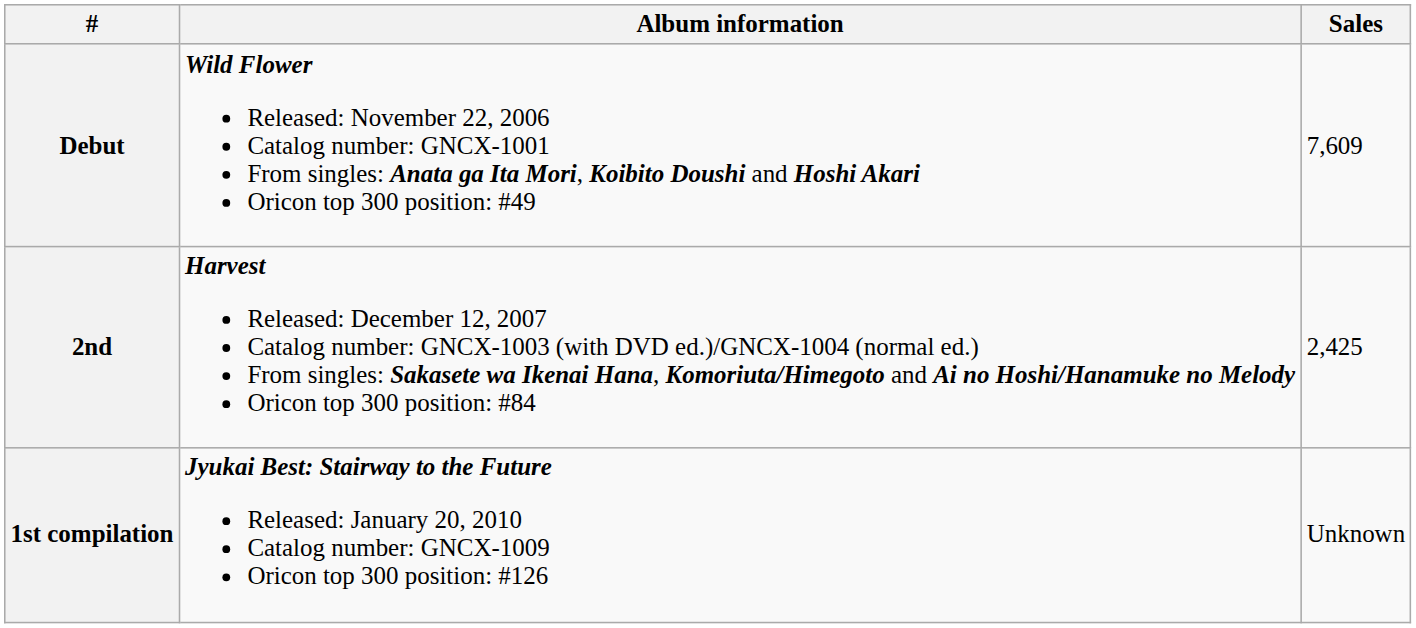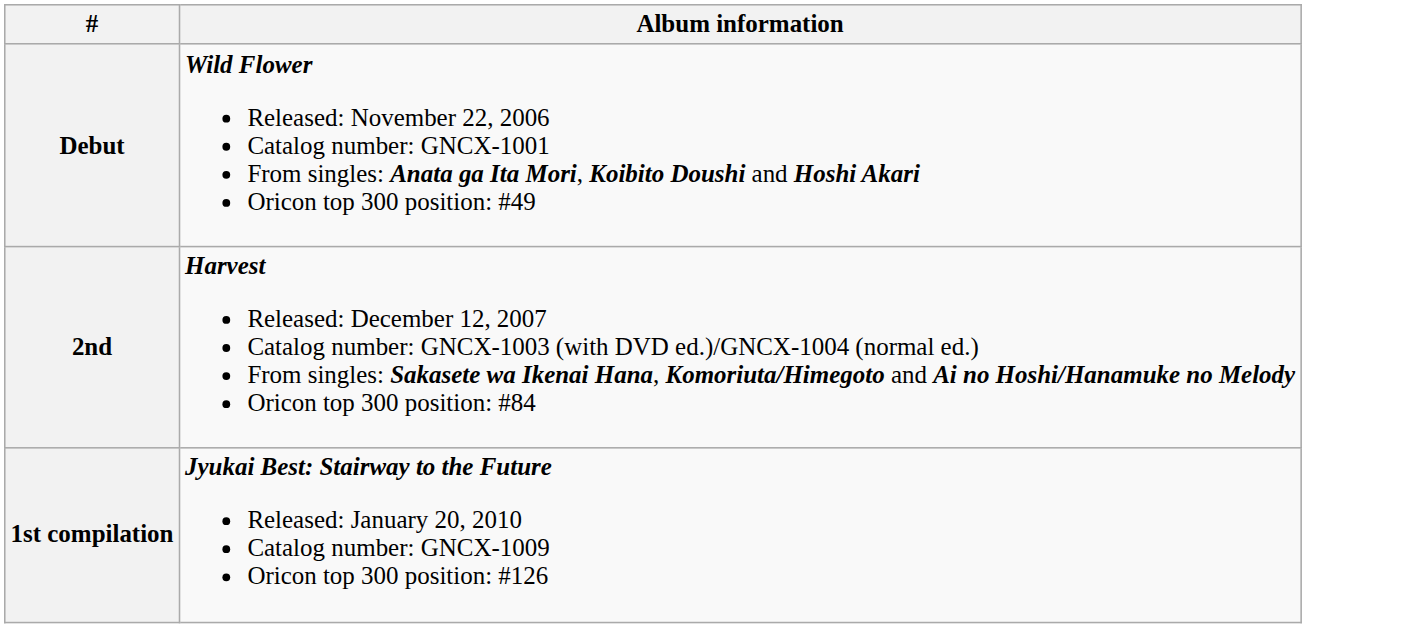 <table class="wikitable">
 <tr>
 <th align="left">#</th>
 <th align="left">Album information</th>
-<th align="left">Sales</th>
 </tr>
 <tr>
 <th align="left">Debut</th>
 <td align="left"><strong><em>Wild Flower</em></strong><br><ul><li>Released: November 22, 2006</li><li>Catalog number: GNCX-1001</li><li>From singles: <strong><em>Anata ga Ita Mori</em></strong>, <strong><em>Koibito Doushi</em></strong> and <strong><em>Hoshi Akari</em></strong></li><li>Oricon top 300 position: #49</li></ul></td>
-<td align="left">7,609</td>
 </tr>
 <tr>
 <th align="left">2nd</th>
 <td align="left"><strong><em>Harvest</em></strong><br><ul><li>Released: December 12, 2007</li><li>Catalog number: GNCX-1003 (with DVD ed.)/GNCX-1004 (normal ed.)</li><li>From singles: <strong><em>Sakasete wa Ikenai Hana</em></strong>, <strong><em>Komoriuta/Himegoto</em></strong> and <strong><em>Ai no Hoshi/Hanamuke no Melody</em></strong></li><li>Oricon top 300 position: #84</li></ul></td>
-<td align="left">2,425</td>
 </tr>
 <tr>
 <th align="left">1st compilation</th>
 <td align="left"><strong><em>Jyukai Best: Stairway to the Future</em></strong><br><ul><li>Released: January 20, 2010</li><li>Catalog number: GNCX-1009</li><li>Oricon top 300 position: #126</li></ul></td>
-<td align="left">Unknown</td>
 </tr>
 </table>
